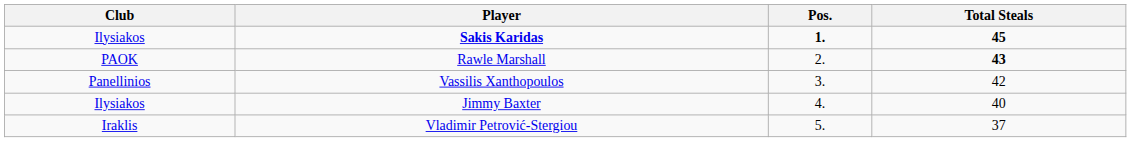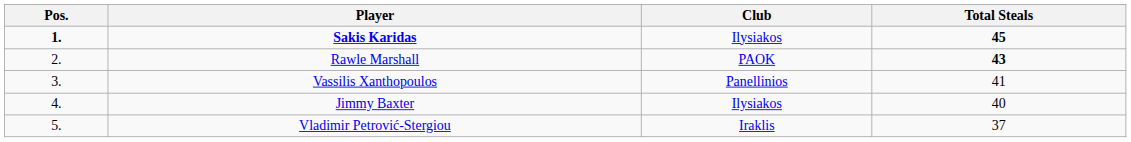 <table class="wikitable" style="text-align: center;" width="65%">
 <tr>
+<th>Pos.</th>
+<th>Player</th>
 <th>Club</th>
-<th>Player</th>
-<th>Pos.</th>
 <th>Total Steals</th>
 </tr>
 <tr>
+<td align="center"><strong>1.</strong></td>
+<td> <strong><a href='#'>Sakis Karidas</a></strong></td>
 <td><a href='#'>Ilysiakos</a></td>
-<td> <strong><a href='#'>Sakis Karidas</a></strong></td>
-<td align="center"><strong>1.</strong></td>
 <td align="center"><strong>45</strong></td>
 </tr>
 <tr>
+<td align="center">2.</td>
+<td> <a href='#'>Rawle Marshall</a></td>
 <td><a href='#'>PAOK</a></td>
-<td> <a href='#'>Rawle Marshall</a></td>
-<td align="center">2.</td>
 <td align="center"><strong>43</strong></td>
 </tr>
 <tr>
+<td align="center">3.</td>
+<td> <a href='#'>Vassilis Xanthopoulos</a></td>
 <td><a href='#'>Panellinios</a></td>
-<td> <a href='#'>Vassilis Xanthopoulos</a></td>
-<td align="center">3.</td>
-<td align="center">42</td>
+<td align="center">41</td>
 </tr>
 <tr>
+<td align="center">4.</td>
+<td> <a href='#'>Jimmy Baxter</a></td>
 <td><a href='#'>Ilysiakos</a></td>
-<td> <a href='#'>Jimmy Baxter</a></td>
-<td align="center">4.</td>
 <td align="center">40</td>
 </tr>
 <tr>
+<td align="center">5.</td>
+<td> <a href='#'>Vladimir Petrović-Stergiou</a></td>
 <td><a href='#'>Iraklis</a></td>
-<td> <a href='#'>Vladimir Petrović-Stergiou</a></td>
-<td align="center">5.</td>
 <td align="center">37</td>
 </tr>
 </table>
